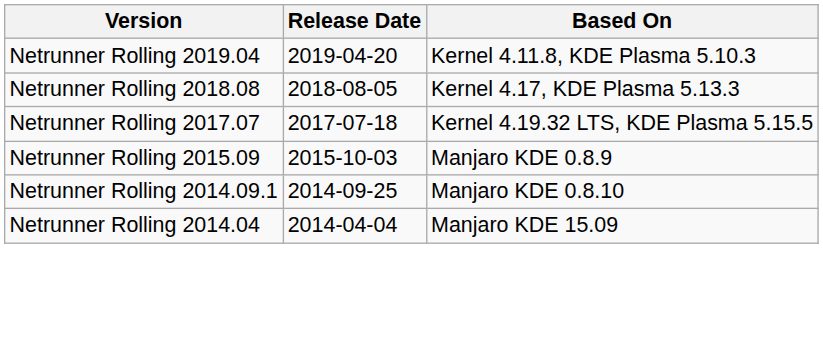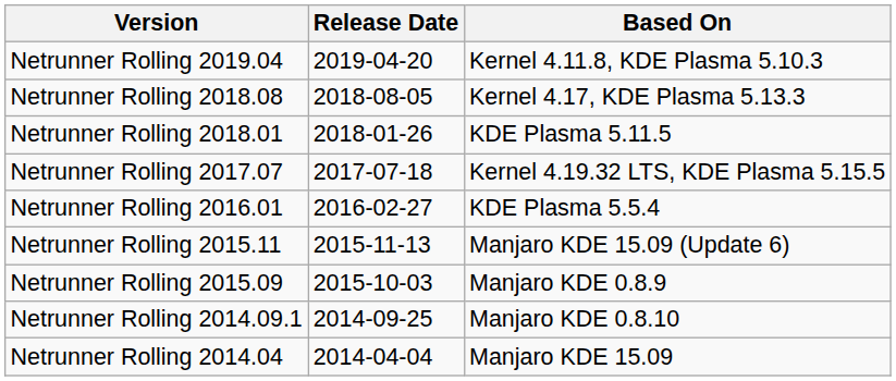 <table class="wikitable">
 <tr>
 <th>Version</th>
 <th>Release Date</th>
 <th>Based On</th>
 </tr>
 <tr>
 <td>Netrunner Rolling 2019.04</td>
 <td>2019-04-20</td>
 <td>Kernel 4.11.8, KDE Plasma 5.10.3</td>
 </tr>
 <tr>
 <td>Netrunner Rolling 2018.08</td>
 <td>2018-08-05</td>
 <td>Kernel 4.17, KDE Plasma 5.13.3</td>
 </tr>
 <tr>
+<td>Netrunner Rolling 2018.01</td>
+<td>2018-01-26</td>
+<td>KDE Plasma 5.11.5</td>
+</tr>
+<tr>
 <td>Netrunner Rolling 2017.07</td>
 <td>2017-07-18</td>
 <td>Kernel 4.19.32 LTS, KDE Plasma 5.15.5</td>
+</tr>
+<tr>
+<td>Netrunner Rolling 2016.01</td>
+<td>2016-02-27</td>
+<td>KDE Plasma 5.5.4</td>
+</tr>
+<tr>
+<td>Netrunner Rolling 2015.11</td>
+<td>2015-11-13</td>
+<td>Manjaro KDE 15.09 (Update 6)</td>
 </tr>
 <tr>
 <td>Netrunner Rolling 2015.09</td>
 <td>2015-10-03</td>
 <td>Manjaro KDE 0.8.9</td>
 </tr>
 <tr>
 <td>Netrunner Rolling 2014.09.1</td>
 <td>2014-09-25</td>
 <td>Manjaro KDE 0.8.10</td>
 </tr>
 <tr>
 <td>Netrunner Rolling 2014.04</td>
 <td>2014-04-04</td>
 <td>Manjaro KDE 15.09</td>
 </tr>
 </table>
